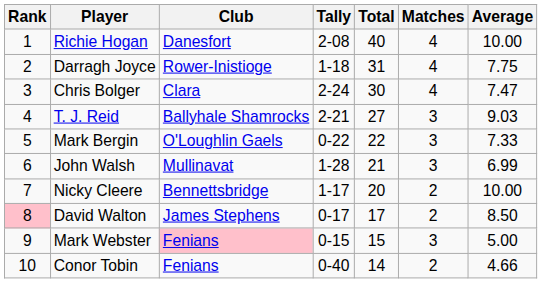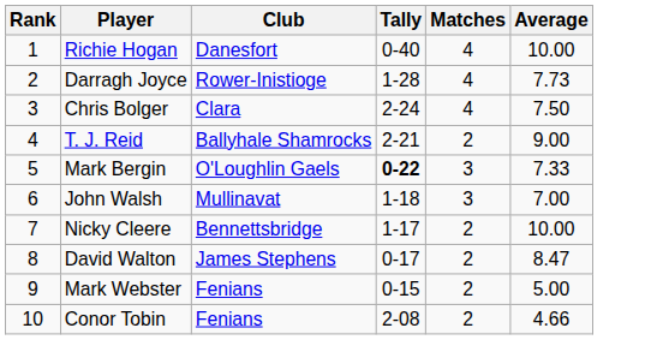 <table class="wikitable">
 <tr>
 <th>Rank</th>
 <th>Player</th>
 <th>Club</th>
 <th>Tally</th>
-<th>Total</th>
 <th>Matches</th>
 <th>Average</th>
 </tr>
 <tr>
 <td rowspan=1 align=center>1</td>
 <td><a href='#'>Richie Hogan</a></td>
 <td><a href='#'>Danesfort</a></td>
-<td align=center>2-08</td>
-<td align=center>40</td>
+<td align=center>0-40</td>
 <td align=center>4</td>
 <td align=center>10.00</td>
 </tr>
 <tr>
 <td rowspan=1 align=center>2</td>
 <td>Darragh Joyce</td>
 <td><a href='#'>Rower-Inistioge</a></td>
-<td align=center>1-18</td>
-<td align=center>31</td>
+<td align=center>1-28</td>
 <td align=center>4</td>
-<td align=center>7.75</td>
+<td align=center>7.73</td>
 </tr>
 <tr>
 <td rowspan=1 align=center>3</td>
 <td>Chris Bolger</td>
 <td><a href='#'>Clara</a></td>
 <td align=center>2-24</td>
-<td align=center>30</td>
 <td align=center>4</td>
-<td align=center>7.47</td>
+<td align=center>7.50</td>
 </tr>
 <tr>
 <td rowspan=1 align=center>4</td>
 <td><a href='#'>T. J. Reid</a></td>
 <td><a href='#'>Ballyhale Shamrocks</a></td>
 <td align=center>2-21</td>
-<td align=center>27</td>
-<td align=center>3</td>
-<td align=center>9.03</td>
+<td align=center>2</td>
+<td align=center>9.00</td>
 </tr>
 <tr>
 <td rowspan=1 align=center>5</td>
 <td>Mark Bergin</td>
 <td><a href='#'>O'Loughlin Gaels</a></td>
-<td align=center>0-22</td>
-<td align=center>22</td>
+<td align=center><strong>0-22</strong></td>
 <td align=center>3</td>
 <td align=center>7.33</td>
 </tr>
 <tr>
 <td rowspan=1 align=center>6</td>
 <td>John Walsh</td>
 <td><a href='#'>Mullinavat</a></td>
-<td align=center>1-28</td>
-<td align=center>21</td>
+<td align=center>1-18</td>
 <td align=center>3</td>
-<td align=center>6.99</td>
+<td align=center>7.00</td>
 </tr>
 <tr>
 <td rowspan=1 align=center>7</td>
 <td>Nicky Cleere</td>
 <td><a href='#'>Bennettsbridge</a></td>
 <td align=center>1-17</td>
-<td align=center>20</td>
 <td align=center>2</td>
 <td align=center>10.00</td>
 </tr>
 <tr>
-<td rowspan=1 align=center style="background: pink;">8</td>
+<td rowspan=1 align=center>8</td>
 <td>David Walton</td>
 <td><a href='#'>James Stephens</a></td>
 <td align=center>0-17</td>
-<td align=center>17</td>
 <td align=center>2</td>
-<td align=center>8.50</td>
+<td align=center>8.47</td>
 </tr>
 <tr>
 <td rowspan=1 align=center>9</td>
 <td>Mark Webster</td>
-<td style="background: pink;"><a href='#'>Fenians</a></td>
+<td><a href='#'>Fenians</a></td>
 <td align=center>0-15</td>
-<td align=center>15</td>
-<td align=center>3</td>
+<td align=center>2</td>
 <td align=center>5.00</td>
 </tr>
 <tr>
 <td rowspan=1 align=center>10</td>
 <td>Conor Tobin</td>
 <td><a href='#'>Fenians</a></td>
-<td align=center>0-40</td>
-<td align=center>14</td>
+<td align=center>2-08</td>
 <td align=center>2</td>
 <td align=center>4.66</td>
 </tr>
 </table>
